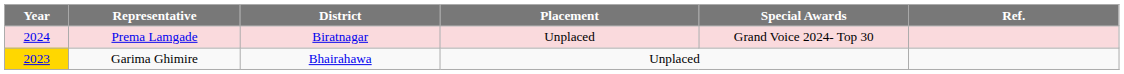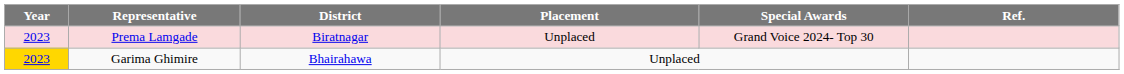 <table class="wikitable sortable" style="font-size: 85%; text-align:center">
 <tr>
 <th width="60" style="background-color:#787878;color:#FFFFFF;">Year</th>
 <th width="170" style="background-color:#787878;color:#FFFFFF;">Representative</th>
 <th width="200" style="background-color:#787878;color:#FFFFFF;">District</th>
 <th width="260" style="background-color:#787878;color:#FFFFFF;">Placement</th>
 <th width="210" style="background-color:#787878;color:#FFFFFF;">Special Awards</th>
 <th width="210" style="background-color:#787878;color:#FFFFFF;">Ref.</th>
 </tr>
 <tr style="background-color:#FADADD; ">
-<td><a href='#'>2024</a></td>
+<td><a href='#'>2023</a></td>
 <td><a href='#'>Prema Lamgade</a></td>
 <td><a href='#'>Biratnagar</a></td>
 <td>Unplaced</td>
 <td>Grand Voice 2024- Top 30</td>
 <td></td>
 </tr>
 <tr>
 <td style="background: gold;"><a href='#'>2023</a></td>
 <td>Garima Ghimire</td>
 <td><a href='#'>Bhairahawa</a></td>
 <td colspan="2">Unplaced</td>
 <td></td>
 </tr>
 </table>
